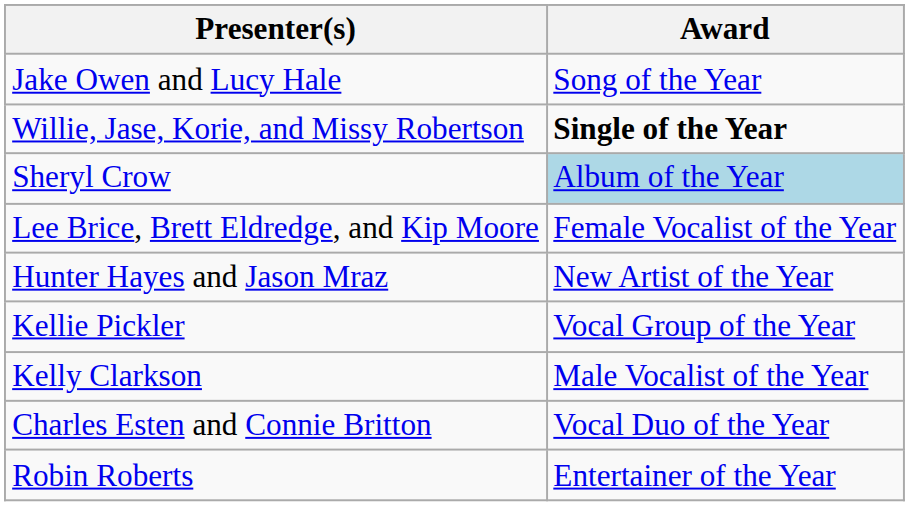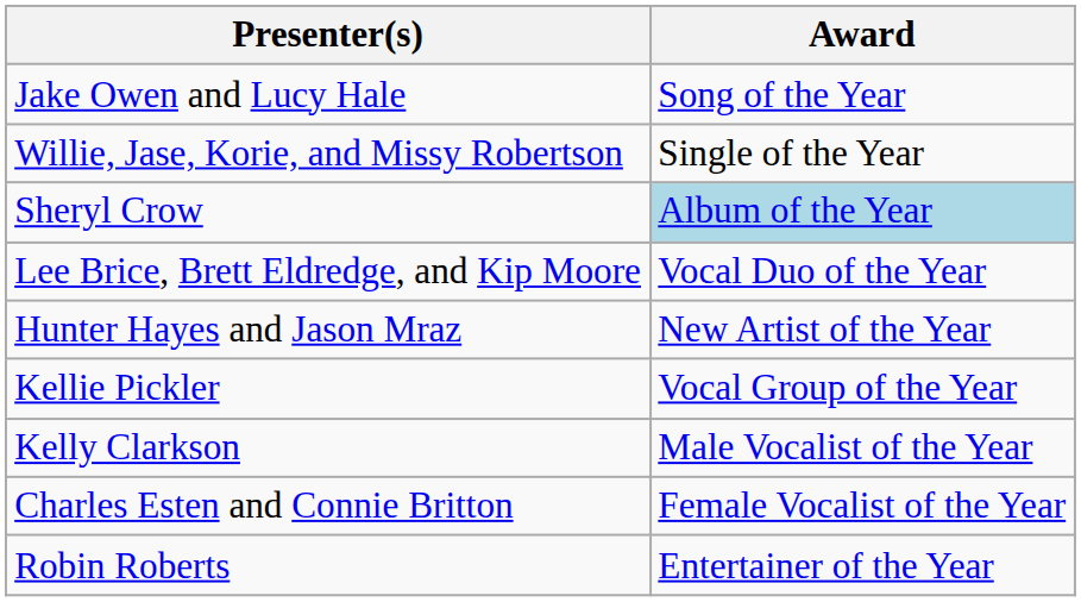 <table class="wikitable">
 <tr>
 <th>Presenter(s)</th>
 <th>Award</th>
 </tr>
 <tr>
 <td><a href='#'>Jake Owen</a> and <a href='#'>Lucy Hale</a></td>
 <td><a href='#'>Song of the Year</a></td>
 </tr>
 <tr>
 <td><a href='#'>Willie, Jase, Korie, and Missy Robertson</a></td>
-<td><strong>Single of the Year</strong></td>
+<td>Single of the Year</td>
 </tr>
 <tr>
 <td><a href='#'>Sheryl Crow</a></td>
 <td style="background: lightblue;"><a href='#'>Album of the Year</a></td>
 </tr>
 <tr>
 <td><a href='#'>Lee Brice</a>, <a href='#'>Brett Eldredge</a>, and <a href='#'>Kip Moore</a></td>
-<td><a href='#'>Female Vocalist of the Year</a></td>
+<td><a href='#'>Vocal Duo of the Year</a></td>
 </tr>
 <tr>
 <td><a href='#'>Hunter Hayes</a> and <a href='#'>Jason Mraz</a></td>
 <td><a href='#'>New Artist of the Year</a></td>
 </tr>
 <tr>
 <td><a href='#'>Kellie Pickler</a></td>
 <td><a href='#'>Vocal Group of the Year</a></td>
 </tr>
 <tr>
 <td><a href='#'>Kelly Clarkson</a></td>
 <td><a href='#'>Male Vocalist of the Year</a></td>
 </tr>
 <tr>
 <td><a href='#'>Charles Esten</a> and <a href='#'>Connie Britton</a></td>
-<td><a href='#'>Vocal Duo of the Year</a></td>
+<td><a href='#'>Female Vocalist of the Year</a></td>
 </tr>
 <tr>
 <td><a href='#'>Robin Roberts</a></td>
 <td><a href='#'>Entertainer of the Year</a></td>
 </tr>
 </table>
